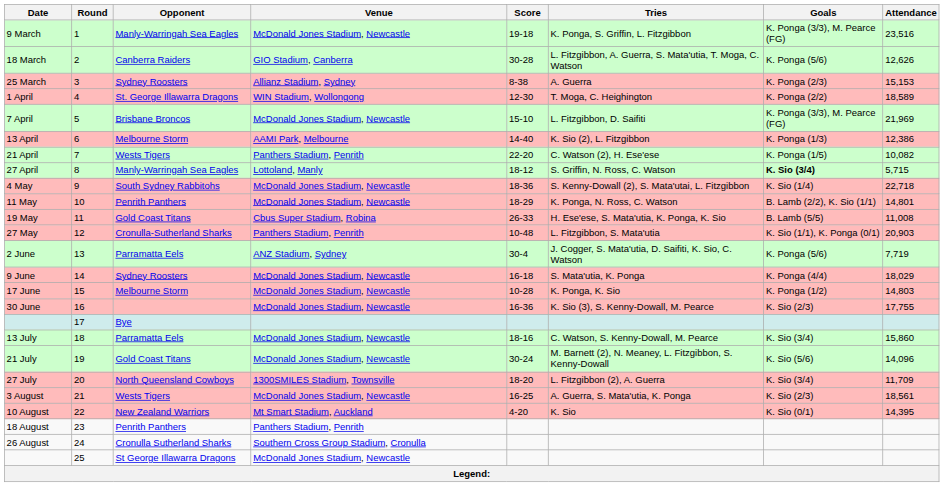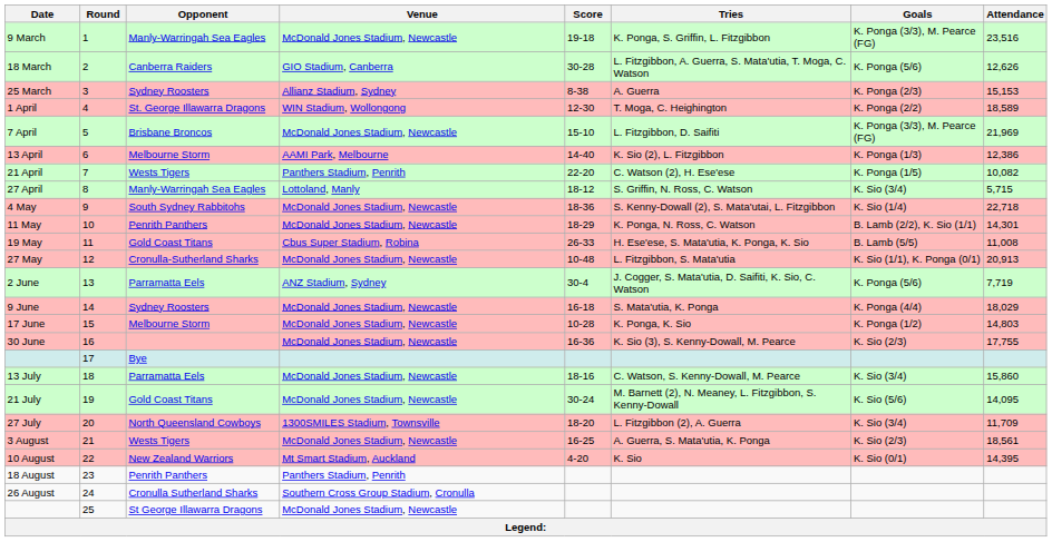 <table class="wikitable"  style="font-size:80%; width:100%;">
 <tr>
 <th>Date</th>
 <th width="50">Round</th>
 <th width="180">Opponent</th>
 <th>Venue</th>
 <th width="50">Score</th>
 <th width="285">Tries</th>
 <th width="155">Goals</th>
 <th width="60">Attendance</th>
 </tr>
 <tr style="background:#CCFFCC;">
 <td>9 March</td>
 <td>1</td>
 <td> <a href='#'>Manly-Warringah Sea Eagles</a></td>
 <td><a href='#'>McDonald Jones Stadium</a>, <a href='#'>Newcastle</a></td>
 <td>19-18</td>
 <td>K. Ponga, S. Griffin, L. Fitzgibbon</td>
 <td>K. Ponga (3/3), M. Pearce (FG)</td>
 <td>23,516</td>
 </tr>
 <tr style="background:#CCFFCC;">
 <td>18 March</td>
 <td>2</td>
 <td> <a href='#'>Canberra Raiders</a></td>
 <td><a href='#'>GIO Stadium</a>, <a href='#'>Canberra</a></td>
 <td>30-28</td>
 <td>L. Fitzgibbon, A. Guerra, S. Mata'utia, T. Moga, C. Watson</td>
 <td>K. Ponga (5/6)</td>
 <td>12,626</td>
 </tr>
 <tr bgcolor=#fbb>
 <td>25 March</td>
 <td>3</td>
 <td> <a href='#'>Sydney Roosters</a></td>
 <td><a href='#'>Allianz Stadium</a>, <a href='#'>Sydney</a></td>
 <td>8-38</td>
 <td>A. Guerra</td>
 <td>K. Ponga (2/3)</td>
 <td>15,153</td>
 </tr>
 <tr bgcolor=#fbb>
 <td>1 April</td>
 <td>4</td>
 <td> <a href='#'>St. George Illawarra Dragons</a></td>
 <td><a href='#'>WIN Stadium</a>, <a href='#'>Wollongong</a></td>
 <td>12-30</td>
 <td>T. Moga, C. Heighington</td>
 <td>K. Ponga (2/2)</td>
 <td>18,589</td>
 </tr>
 <tr bgcolor=#cfc>
 <td>7 April</td>
 <td>5</td>
 <td> <a href='#'>Brisbane Broncos</a></td>
 <td><a href='#'>McDonald Jones Stadium</a>, <a href='#'>Newcastle</a></td>
 <td>15-10</td>
 <td>L. Fitzgibbon, D. Saifiti</td>
 <td>K. Ponga (3/3), M. Pearce (FG)</td>
 <td>21,969</td>
 </tr>
 <tr bgcolor=#fbb>
 <td>13 April</td>
 <td>6</td>
 <td> <a href='#'>Melbourne Storm</a></td>
 <td><a href='#'>AAMI Park</a>, <a href='#'>Melbourne</a></td>
 <td>14-40</td>
 <td>K. Sio (2), L. Fitzgibbon</td>
 <td>K. Ponga (1/3)</td>
 <td>12,386</td>
 </tr>
 <tr bgcolor=#cfc>
 <td>21 April</td>
 <td>7</td>
 <td> <a href='#'>Wests Tigers</a></td>
 <td><a href='#'>Panthers Stadium</a>, <a href='#'>Penrith</a></td>
 <td>22-20</td>
 <td>C. Watson (2), H. Ese'ese</td>
 <td>K. Ponga (1/5)</td>
 <td>10,082</td>
 </tr>
 <tr bgcolor=#cfc>
 <td>27 April</td>
 <td>8</td>
 <td> <a href='#'>Manly-Warringah Sea Eagles</a></td>
 <td><a href='#'>Lottoland</a>, <a href='#'>Manly</a></td>
 <td>18-12</td>
 <td>S. Griffin, N. Ross, C. Watson</td>
-<td><strong>K. Sio (3/4)</strong></td>
+<td>K. Sio (3/4)</td>
 <td>5,715</td>
 </tr>
 <tr bgcolor=#fbb>
 <td>4 May</td>
 <td>9</td>
 <td> <a href='#'>South Sydney Rabbitohs</a></td>
 <td><a href='#'>McDonald Jones Stadium</a>, <a href='#'>Newcastle</a></td>
 <td>18-36</td>
 <td>S. Kenny-Dowall (2), S. Mata'utai, L. Fitzgibbon</td>
 <td>K. Sio (1/4)</td>
 <td>22,718 </td>
 </tr>
 <tr bgcolor=#fbb>
 <td>11 May</td>
 <td>10</td>
 <td> <a href='#'>Penrith Panthers</a></td>
 <td><a href='#'>McDonald Jones Stadium</a>, <a href='#'>Newcastle</a></td>
 <td>18-29</td>
 <td>K. Ponga, N. Ross, C. Watson</td>
 <td>B. Lamb (2/2), K. Sio (1/1)</td>
-<td>14,801</td>
+<td>14,301</td>
 </tr>
 <tr bgcolor=#fbb>
 <td>19 May</td>
 <td>11</td>
 <td>  <a href='#'>Gold Coast Titans</a></td>
 <td><a href='#'>Cbus Super Stadium</a>, <a href='#'>Robina</a></td>
 <td>26-33</td>
 <td>H. Ese'ese, S. Mata'utia, K. Ponga, K. Sio</td>
 <td>B. Lamb (5/5)</td>
 <td>11,008</td>
 </tr>
 <tr bgcolor=#fbb>
 <td>27 May</td>
 <td>12</td>
 <td> <a href='#'>Cronulla-Sutherland Sharks</a></td>
-<td><a href='#'>Panthers Stadium</a>, <a href='#'>Penrith</a></td>
+<td><a href='#'>McDonald Jones Stadium</a>, <a href='#'>Newcastle</a></td>
 <td>10-48</td>
 <td>L. Fitzgibbon, S. Mata'utia</td>
 <td>K. Sio (1/1), K. Ponga (0/1)</td>
-<td>20,903</td>
+<td>20,913</td>
 </tr>
 <tr bgcolor=#cfc>
 <td>2 June</td>
 <td>13</td>
 <td> <a href='#'>Parramatta Eels</a></td>
 <td><a href='#'>ANZ Stadium</a>, <a href='#'>Sydney</a></td>
 <td>30-4</td>
 <td>J. Cogger, S. Mata'utia, D. Saifiti, K. Sio, C. Watson</td>
 <td>K. Ponga (5/6)</td>
 <td>7,719</td>
 </tr>
 <tr bgcolor=#fbb>
 <td>9 June</td>
 <td>14</td>
 <td> <a href='#'>Sydney Roosters</a></td>
 <td><a href='#'>McDonald Jones Stadium</a>, <a href='#'>Newcastle</a></td>
 <td>16-18</td>
 <td>S. Mata'utia, K. Ponga</td>
 <td>K. Ponga (4/4)</td>
 <td>18,029</td>
 </tr>
 <tr bgcolor=#fbb>
 <td>17 June</td>
 <td>15</td>
 <td> <a href='#'>Melbourne Storm</a></td>
 <td><a href='#'>McDonald Jones Stadium</a>, <a href='#'>Newcastle</a></td>
 <td>10-28</td>
 <td>K. Ponga, K. Sio</td>
 <td>K. Ponga (1/2)</td>
 <td>14,803</td>
 </tr>
 <tr bgcolor=#fbb>
 <td>30 June</td>
 <td>16</td>
 <td></td>
 <td><a href='#'>McDonald Jones Stadium</a>, <a href='#'>Newcastle</a></td>
 <td>16-36</td>
 <td>K. Sio (3), S. Kenny-Dowall, M. Pearce</td>
 <td>K. Sio (2/3)</td>
 <td>17,755</td>
 </tr>
 <tr bgcolor=#cfecec>
 <td></td>
 <td>17</td>
 <td><a href='#'>Bye</a></td>
 <td></td>
 <td></td>
 <td></td>
 <td></td>
 <td></td>
 </tr>
 <tr bgcolor=#cfc>
 <td>13 July</td>
 <td>18</td>
 <td> <a href='#'>Parramatta Eels</a></td>
 <td><a href='#'>McDonald Jones Stadium</a>, <a href='#'>Newcastle</a></td>
 <td>18-16</td>
 <td>C. Watson, S. Kenny-Dowall, M. Pearce</td>
 <td>K. Sio (3/4)</td>
 <td>15,860</td>
 </tr>
 <tr bgcolor=#cfc>
 <td>21 July</td>
 <td>19</td>
 <td> <a href='#'>Gold Coast Titans</a></td>
 <td><a href='#'>McDonald Jones Stadium</a>, <a href='#'>Newcastle</a></td>
 <td>30-24</td>
 <td>M. Barnett (2), N. Meaney, L. Fitzgibbon, S. Kenny-Dowall</td>
 <td>K. Sio (5/6)</td>
-<td>14,096</td>
+<td>14,095</td>
 </tr>
 <tr bgcolor=#fbb>
 <td>27 July</td>
 <td>20</td>
 <td> <a href='#'>North Queensland Cowboys</a></td>
 <td><a href='#'>1300SMILES Stadium</a>, <a href='#'>Townsville</a></td>
 <td>18-20</td>
 <td>L. Fitzgibbon (2), A. Guerra</td>
 <td>K. Sio (3/4)</td>
 <td>11,709</td>
 </tr>
 <tr bgcolor=#fbb>
 <td>3 August</td>
 <td>21</td>
 <td> <a href='#'>Wests Tigers</a></td>
 <td><a href='#'>McDonald Jones Stadium</a>, <a href='#'>Newcastle</a></td>
 <td>16-25</td>
 <td>A. Guerra, S. Mata'utia, K. Ponga</td>
 <td>K. Sio (2/3)</td>
 <td>18,561</td>
 </tr>
 <tr bgcolor=#fbb>
 <td>10 August</td>
 <td>22</td>
 <td> <a href='#'>New Zealand Warriors</a></td>
 <td><a href='#'>Mt Smart Stadium</a>, <a href='#'>Auckland</a></td>
 <td>4-20</td>
 <td>K. Sio</td>
 <td>K. Sio (0/1)</td>
 <td>14,395</td>
 </tr>
 <tr bgcolor=>
 <td>18 August</td>
 <td>23</td>
 <td> <a href='#'>Penrith Panthers</a></td>
 <td><a href='#'>Panthers Stadium</a>, <a href='#'>Penrith</a></td>
 <td></td>
 <td></td>
 <td></td>
 <td></td>
 </tr>
 <tr bgcolor=>
 <td>26 August</td>
 <td>24</td>
 <td> <a href='#'>Cronulla Sutherland Sharks</a></td>
 <td><a href='#'>Southern Cross Group Stadium</a>, <a href='#'>Cronulla</a></td>
 <td></td>
 <td></td>
 <td></td>
 <td></td>
 </tr>
 <tr bgcolor=>
 <td></td>
 <td>25</td>
 <td> <a href='#'>St George Illawarra Dragons</a></td>
 <td><a href='#'>McDonald Jones Stadium</a>, <a href='#'>Newcastle</a></td>
 <td></td>
 <td></td>
 <td></td>
 <td></td>
 </tr>
 <tr>
 <th colspan="11"><strong>Legend</strong>:   </th>
 </tr>
 </table>
